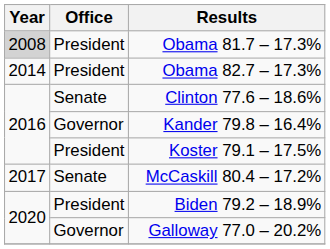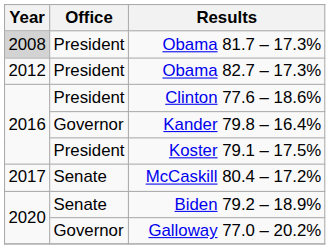 <table class=wikitable>
 <tr>
 <th width="30">Year</th>
 <th width="60">Office</th>
 <th width="180">Results</th>
 </tr>
 <tr>
 <td rowspan="1" style="background: lightgrey;">2008</td>
 <td>President</td>
 <td align="right" ><a href='#'>Obama</a> 81.7 – 17.3%</td>
 </tr>
 <tr>
-<td rowspan="1">2014</td>
+<td rowspan="1">2012</td>
 <td>President</td>
 <td align="right" ><a href='#'>Obama</a> 82.7 – 17.3%</td>
 </tr>
 <tr>
 <td rowspan="3">2016</td>
-<td>Senate</td>
+<td>President</td>
 <td align="right" ><a href='#'>Clinton</a> 77.6 – 18.6%</td>
 </tr>
 <tr>
 <td>Governor</td>
 <td align="right" ><a href='#'>Kander</a> 79.8 – 16.4%</td>
 </tr>
 <tr>
 <td>President</td>
 <td align="right" ><a href='#'>Koster</a> 79.1 – 17.5%</td>
 </tr>
 <tr>
 <td rowspan="1">2017</td>
 <td>Senate</td>
 <td align="right" ><a href='#'>McCaskill</a> 80.4 – 17.2%</td>
 </tr>
 <tr>
 <td rowspan="2">2020</td>
-<td>President</td>
+<td>Senate</td>
 <td align="right" ><a href='#'>Biden</a> 79.2 – 18.9%</td>
 </tr>
 <tr>
 <td>Governor</td>
 <td align="right" ><a href='#'>Galloway</a> 77.0 – 20.2%</td>
 </tr>
 <tr>
 </tr>
 </table>
